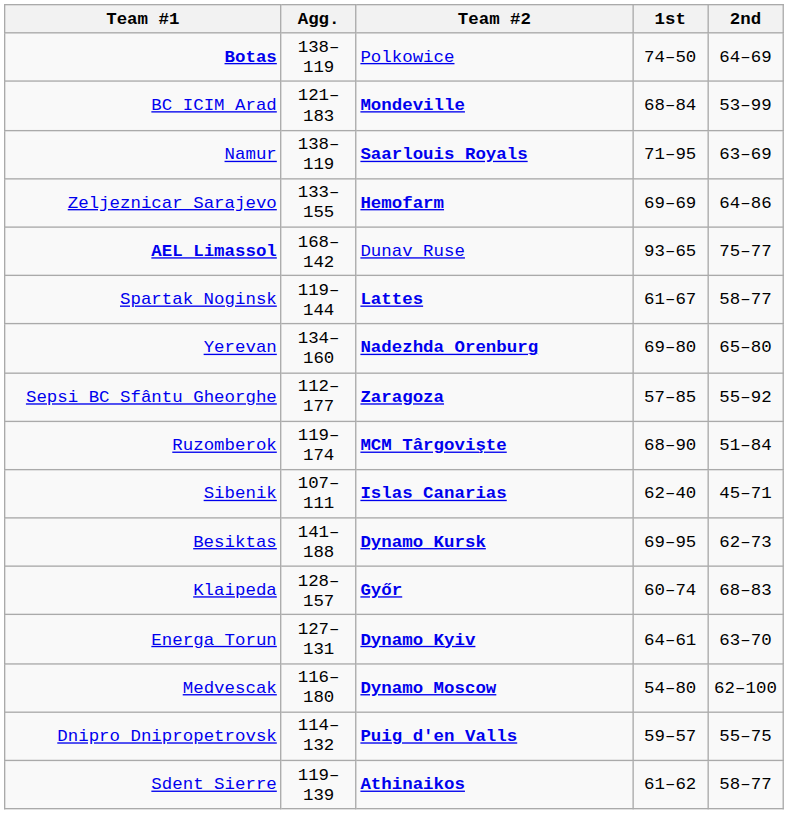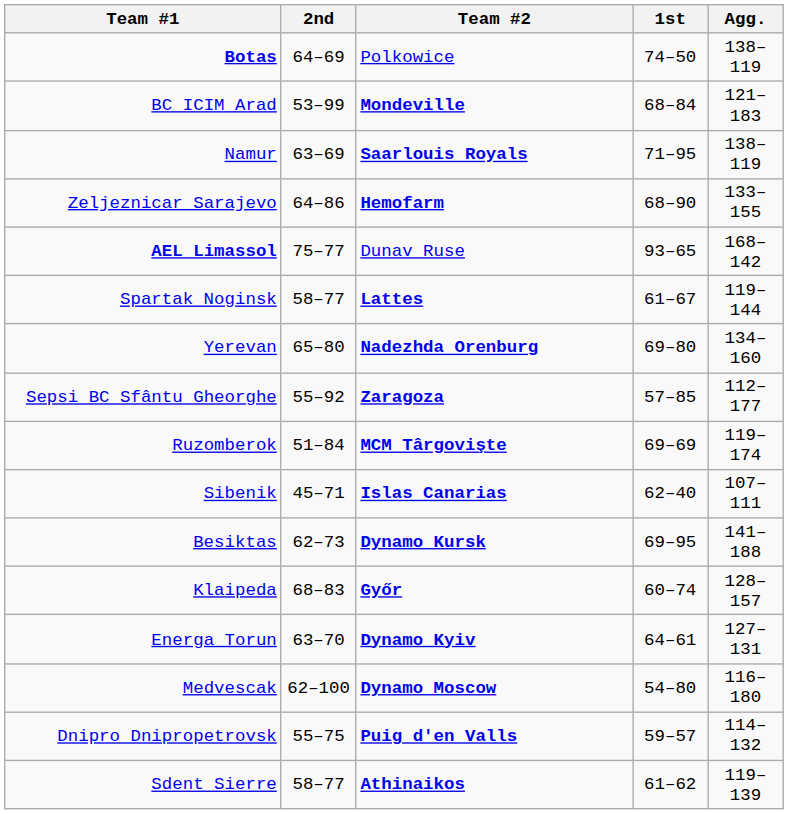 <table class=wikitable style="text-align:center">
 <tr>
 <th width=200>Team #1</th>
-<th width=50>Agg.</th>
+<th width=50>2nd</th>
 <th width=200>Team #2</th>
 <th width=50>1st</th>
-<th width=50>2nd</th>
+<th width=50>Agg.</th>
 </tr>
 <tr>
 <td align=right><strong><a href='#'>Botas</a></strong> </td>
-<td>138–119</td>
+<td align=center>64–69</td>
 <td align=left> <a href='#'>Polkowice</a></td>
 <td align=center>74–50</td>
-<td align=center>64–69</td>
+<td>138–119</td>
 </tr>
 <tr>
 <td align=right><a href='#'>BC ICIM Arad</a> </td>
-<td>121–183</td>
+<td align=center>53–99</td>
 <td align=left> <strong><a href='#'>Mondeville</a></strong></td>
 <td align=center>68–84</td>
-<td align=center>53–99</td>
+<td>121–183</td>
 </tr>
 <tr>
 <td align=right><a href='#'>Namur</a> </td>
-<td>138–119</td>
+<td align=center>63–69</td>
 <td align=left> <strong><a href='#'>Saarlouis Royals</a></strong></td>
 <td align=center>71–95</td>
-<td align=center>63–69</td>
+<td>138–119</td>
 </tr>
 <tr>
 <td align=right><a href='#'>Zeljeznicar Sarajevo</a> </td>
+<td align=center>64–86</td>
+<td align=left> <strong><a href='#'>Hemofarm</a></strong></td>
+<td align=center>68–90</td>
 <td>133–155</td>
-<td align=left> <strong><a href='#'>Hemofarm</a></strong></td>
-<td align=center>69–69</td>
-<td align=center>64–86</td>
 </tr>
 <tr>
 <td align=right><strong><a href='#'>AEL Limassol</a></strong> </td>
-<td>168–142</td>
+<td align=center>75–77</td>
 <td align=left> <a href='#'>Dunav Ruse</a></td>
 <td align=center>93–65</td>
-<td align=center>75–77</td>
+<td>168–142</td>
 </tr>
 <tr>
 <td align=right><a href='#'>Spartak Noginsk</a> </td>
-<td>119–144</td>
+<td align=center>58–77</td>
 <td align=left> <strong><a href='#'>Lattes</a></strong></td>
 <td align=center>61–67</td>
-<td align=center>58–77</td>
+<td>119–144</td>
 </tr>
 <tr>
 <td align=right><a href='#'>Yerevan</a> </td>
-<td>134–160</td>
+<td align=center>65–80</td>
 <td align=left> <strong><a href='#'>Nadezhda Orenburg</a></strong></td>
 <td align=center>69–80</td>
-<td align=center>65–80</td>
+<td>134–160</td>
 </tr>
 <tr>
 <td align=right><a href='#'>Sepsi BC Sfântu Gheorghe</a> </td>
-<td>112–177</td>
+<td align=center>55–92</td>
 <td align=left> <strong><a href='#'>Zaragoza</a></strong></td>
 <td align=center>57–85</td>
-<td align=center>55–92</td>
+<td>112–177</td>
 </tr>
 <tr>
 <td align=right><a href='#'>Ruzomberok</a> </td>
+<td align=center>51–84</td>
+<td align=left> <strong><a href='#'>MCM Târgovişte</a></strong></td>
+<td align=center>69–69</td>
 <td>119–174</td>
-<td align=left> <strong><a href='#'>MCM Târgovişte</a></strong></td>
-<td align=center>68–90</td>
-<td align=center>51–84</td>
 </tr>
 <tr>
 <td align=right><a href='#'>Sibenik</a> </td>
-<td>107–111</td>
+<td align=center>45–71</td>
 <td align=left> <strong><a href='#'>Islas Canarias</a></strong></td>
 <td align=center>62–40</td>
-<td align=center>45–71</td>
+<td>107–111</td>
 </tr>
 <tr>
 <td align=right><a href='#'>Besiktas</a> </td>
-<td>141–188</td>
+<td align=center>62–73</td>
 <td align=left> <strong><a href='#'>Dynamo Kursk</a></strong></td>
 <td align=center>69–95</td>
-<td align=center>62–73</td>
+<td>141–188</td>
 </tr>
 <tr>
 <td align=right><a href='#'>Klaipeda</a> </td>
-<td>128–157</td>
+<td align=center>68–83</td>
 <td align=left> <strong><a href='#'>Győr</a></strong></td>
 <td align=center>60–74</td>
-<td align=center>68–83</td>
+<td>128–157</td>
 </tr>
 <tr>
 <td align=right><a href='#'>Energa Torun</a> </td>
-<td>127–131</td>
+<td align=center>63–70</td>
 <td align=left> <strong><a href='#'>Dynamo Kyiv</a></strong></td>
 <td align=center>64–61</td>
-<td align=center>63–70</td>
+<td>127–131</td>
 </tr>
 <tr>
 <td align=right><a href='#'>Medvescak</a> </td>
-<td>116–180</td>
+<td align=center>62–100</td>
 <td align=left> <strong><a href='#'>Dynamo Moscow</a></strong></td>
 <td align=center>54–80</td>
-<td align=center>62–100</td>
+<td>116–180</td>
 </tr>
 <tr>
 <td align=right><a href='#'>Dnipro Dnipropetrovsk</a> </td>
-<td>114–132</td>
+<td align=center>55–75</td>
 <td align=left> <strong><a href='#'>Puig d'en Valls</a></strong></td>
 <td align=center>59–57</td>
-<td align=center>55–75</td>
+<td>114–132</td>
 </tr>
 <tr>
 <td align=right><a href='#'>Sdent Sierre</a> </td>
-<td>119–139</td>
+<td align=center>58–77</td>
 <td align=left> <strong><a href='#'>Athinaikos</a></strong></td>
 <td align=center>61–62</td>
-<td align=center>58–77</td>
+<td>119–139</td>
 </tr>
 </table>
